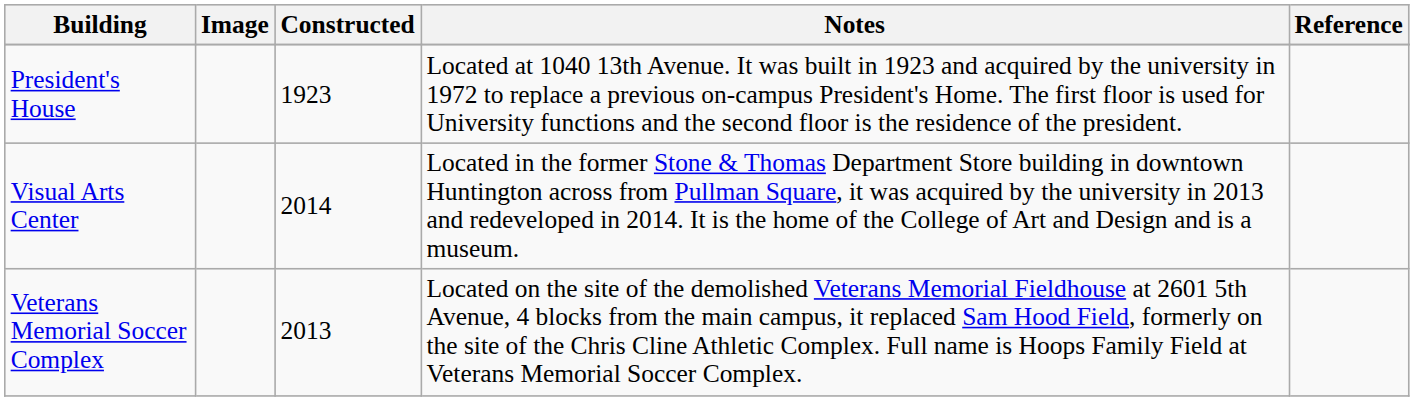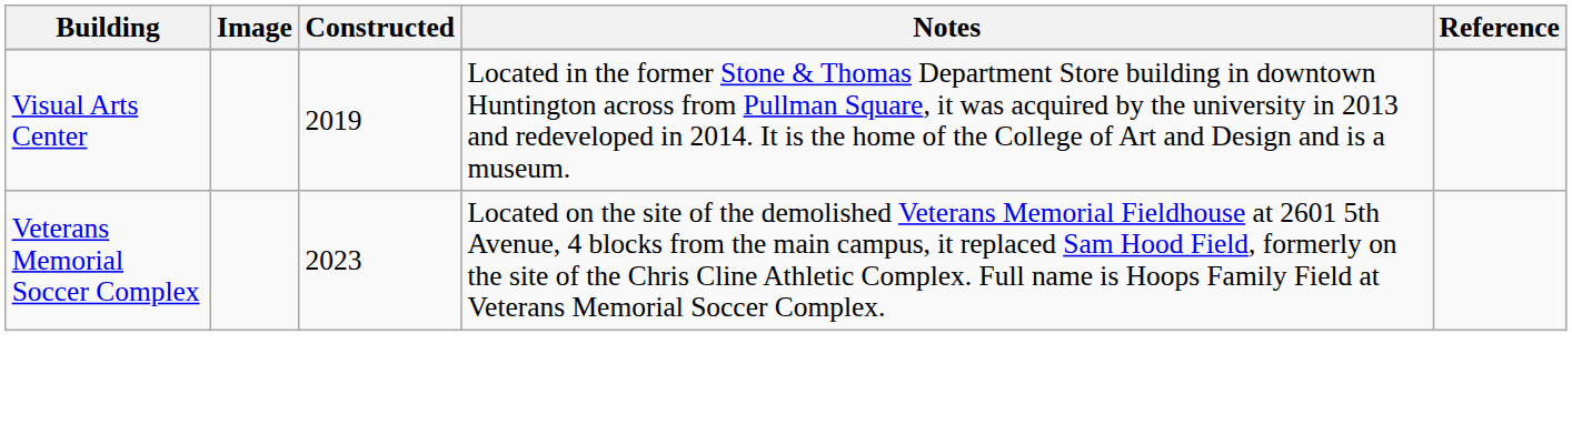 <table class="wikitable sortable" style="width:100%">
 <tr>
 <th style="width:*;">Building</th>
 <th style="width:*;" class="unsortable">Image</th>
 <th style="width:*;">Constructed</th>
 <th style="width:*;" class="unsortable">Notes</th>
 <th style="width:*;" class="unsortable">Reference</th>
 </tr>
 <tr valign="top">
 </tr>
 <tr>
-<td><a href='#'>President's House</a></td>
-<td></td>
-<td>1923</td>
-<td>Located at 1040 13th Avenue. It was built in 1923 and acquired by the university in 1972 to replace a previous on-campus President's Home. The first floor is used for University functions and the second floor is the residence of the president.</td>
-<td></td>
-</tr>
-<tr>
 <td><a href='#'>Visual Arts Center</a></td>
 <td></td>
-<td>2014</td>
+<td>2019</td>
 <td>Located in the former <a href='#'>Stone & Thomas</a> Department Store building in downtown Huntington across from <a href='#'>Pullman Square</a>, it was acquired by the university in 2013 and redeveloped in 2014. It is the home of the College of Art and Design and is a museum.</td>
 <td></td>
 </tr>
 <tr>
 <td><a href='#'>Veterans Memorial Soccer Complex</a></td>
 <td></td>
-<td>2013</td>
+<td>2023</td>
 <td>Located on the site of the demolished <a href='#'>Veterans Memorial Fieldhouse</a>  at 2601 5th Avenue, 4 blocks from the main campus, it replaced <a href='#'>Sam Hood Field</a>, formerly on the site of the Chris Cline Athletic Complex. Full name is Hoops Family Field at Veterans Memorial Soccer Complex.</td>
 <td></td>
 </tr>
 </table>
